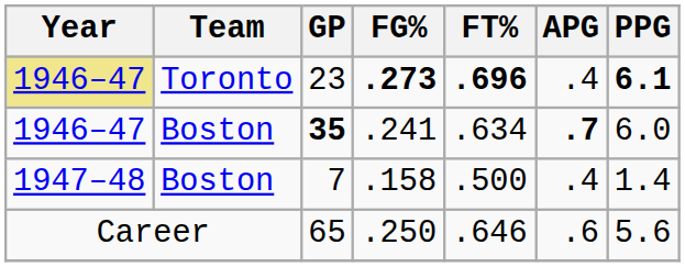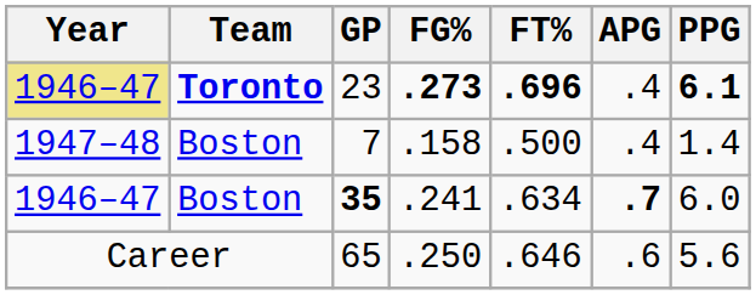 <table class="wikitable sortable" style="font-size:95%; text-align:right;">
 <tr>
 <th>Year</th>
 <th>Team</th>
 <th>GP</th>
 <th>FG%</th>
 <th>FT%</th>
 <th>APG</th>
 <th>PPG</th>
 </tr>
 <tr>
 <td style="background: khaki; text-align:left;"><a href='#'>1946–47</a></td>
-<td style="text-align:left;"><a href='#'>Toronto</a></td>
+<td style="text-align:left;"><strong><a href='#'>Toronto</a></strong></td>
 <td>23</td>
 <td><strong>.273</strong></td>
 <td><strong>.696</strong></td>
 <td>.4</td>
 <td><strong>6.1</strong></td>
+</tr>
+<tr>
+<td style="text-align:left;"><a href='#'>1947–48</a></td>
+<td style="text-align:left;"><a href='#'>Boston</a></td>
+<td>7</td>
+<td>.158</td>
+<td>.500</td>
+<td>.4</td>
+<td>1.4</td>
 </tr>
 <tr>
 <td style="text-align:left;"><a href='#'>1946–47</a></td>
 <td style="text-align:left;"><a href='#'>Boston</a></td>
 <td><strong>35</strong></td>
 <td>.241</td>
 <td>.634</td>
 <td><strong>.7</strong></td>
 <td>6.0</td>
-</tr>
-<tr>
-<td style="text-align:left;"><a href='#'>1947–48</a></td>
-<td style="text-align:left;"><a href='#'>Boston</a></td>
-<td>7</td>
-<td>.158</td>
-<td>.500</td>
-<td>.4</td>
-<td>1.4</td>
 </tr>
 <tr>
 <td style="text-align:center;" colspan="2">Career</td>
 <td>65</td>
 <td>.250</td>
 <td>.646</td>
 <td>.6</td>
 <td>5.6</td>
 </tr>
 <tr>
 </tr>
 </table>
